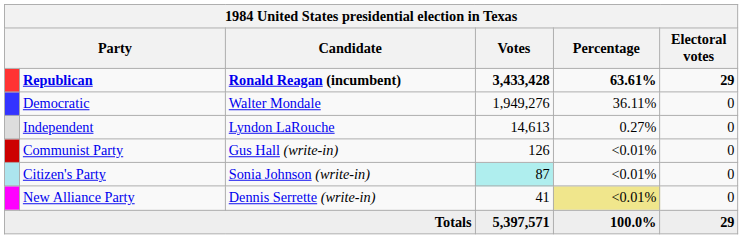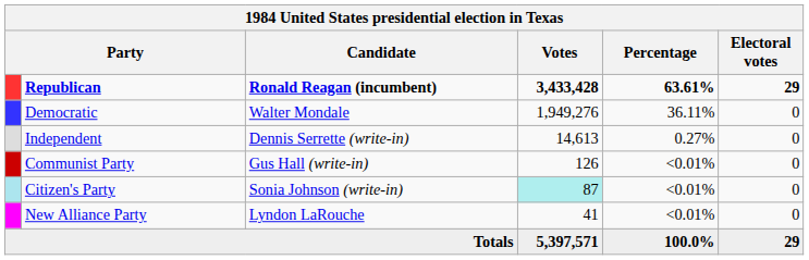 <table class="wikitable" style="font-size: 95%;">
 <tr>
 <th colspan="6">1984 United States presidential election in Texas</th>
 </tr>
 <tr>
 <th colspan="2" style="width: 15em">Party</th>
 <th style="width: 17em">Candidate</th>
 <th style="width: 5em">Votes</th>
 <th style="width: 7em">Percentage</th>
 <th style="width: 5em">Electoral votes</th>
 </tr>
 <tr>
 <th style="background:#f33; width:3px;"></th>
 <td style="width: 130px"><strong><a href='#'>Republican</a></strong></td>
 <td><strong><a href='#'>Ronald Reagan</a> (incumbent)</strong></td>
 <td style="text-align:right;"><strong>3,433,428</strong></td>
 <td style="text-align:right;"><strong>63.61%</strong></td>
 <td style="text-align:right;"><strong>29</strong></td>
 </tr>
 <tr>
 <th style="background:#33f; width:3px;"></th>
 <td style="width: 130px"><a href='#'>Democratic</a></td>
 <td><a href='#'>Walter Mondale</a></td>
 <td style="text-align:right;">1,949,276</td>
 <td style="text-align:right;">36.11%</td>
 <td style="text-align:right;">0</td>
 </tr>
 <tr>
 <th style="background:#DDDDDD; width:3px;"></th>
 <td style="width: 130px"><a href='#'>Independent</a></td>
-<td><a href='#'>Lyndon LaRouche</a></td>
+<td><a href='#'>Dennis Serrette</a> <em>(write-in)</em></td>
 <td style="text-align:right;">14,613</td>
 <td style="text-align:right;">0.27%</td>
 <td style="text-align:right;">0</td>
 </tr>
 <tr>
 <th style="background:#c00; width:3px;"></th>
 <td style="width: 130px"><a href='#'>Communist Party</a></td>
 <td><a href='#'>Gus Hall</a> <em>(write-in)</em></td>
 <td style="text-align:right;">126</td>
 <td style="text-align:right;"><0.01%</td>
 <td style="text-align:right;">0</td>
 </tr>
 <tr>
 <th style="background: #ACE5EE; width:3px;"></th>
 <td style="width: 130px"><a href='#'>Citizen's Party</a></td>
 <td><a href='#'>Sonia Johnson</a> <em>(write-in)</em></td>
 <td style="background: paleturquoise; text-align:right;">87</td>
 <td style="text-align:right;"><0.01%</td>
 <td style="text-align:right;">0</td>
 </tr>
 <tr>
 <th style="background: #FF00FF; width:3px;"></th>
 <td style="width: 130px"><a href='#'>New Alliance Party</a></td>
-<td><a href='#'>Dennis Serrette</a> <em>(write-in)</em></td>
+<td><a href='#'>Lyndon LaRouche</a></td>
 <td style="text-align:right;">41</td>
-<td style="background: khaki; text-align:right;"><0.01%</td>
+<td style="text-align:right;"><0.01%</td>
 <td style="text-align:right;">0</td>
 </tr>
 <tr style="background:#eee; text-align:right;">
 <td colspan="3"><strong>Totals</strong></td>
 <td><strong>5,397,571</strong></td>
 <td><strong>100.0%</strong></td>
 <td><strong>29</strong></td>
 </tr>
 </table>
